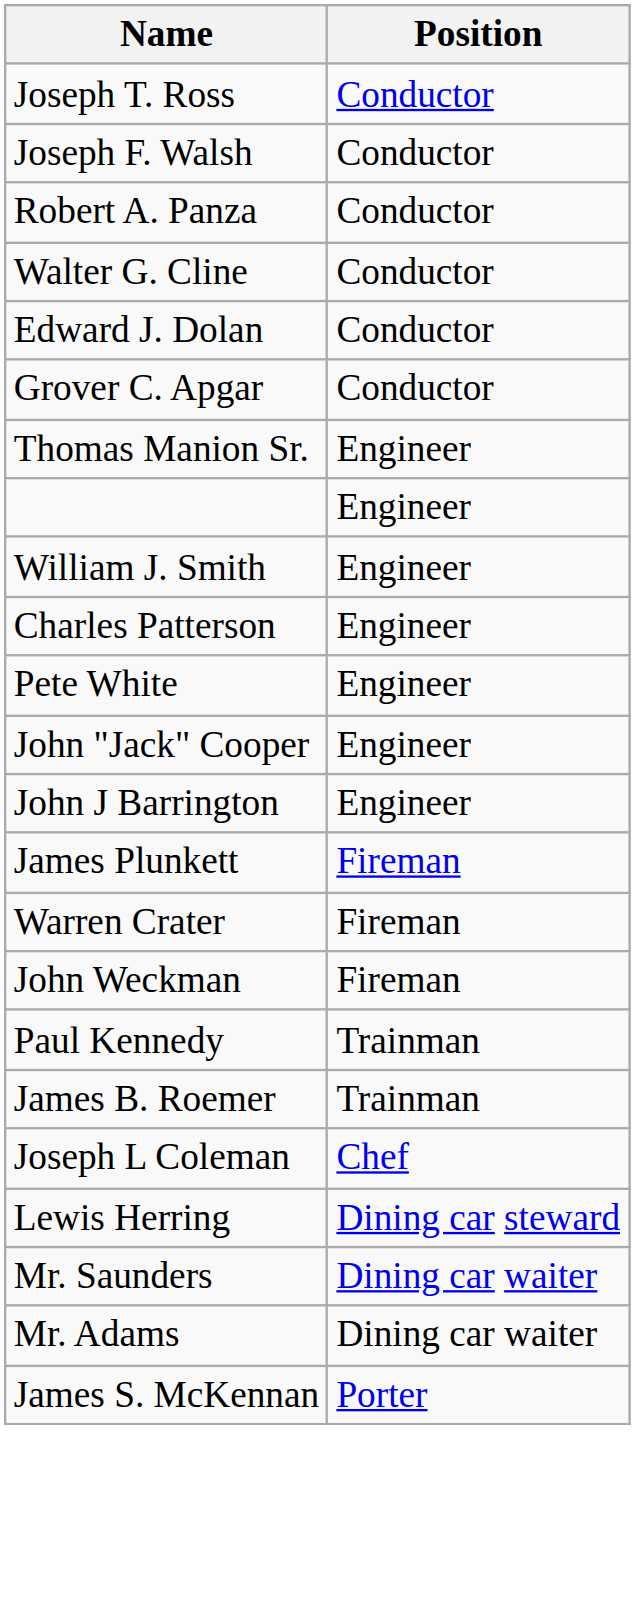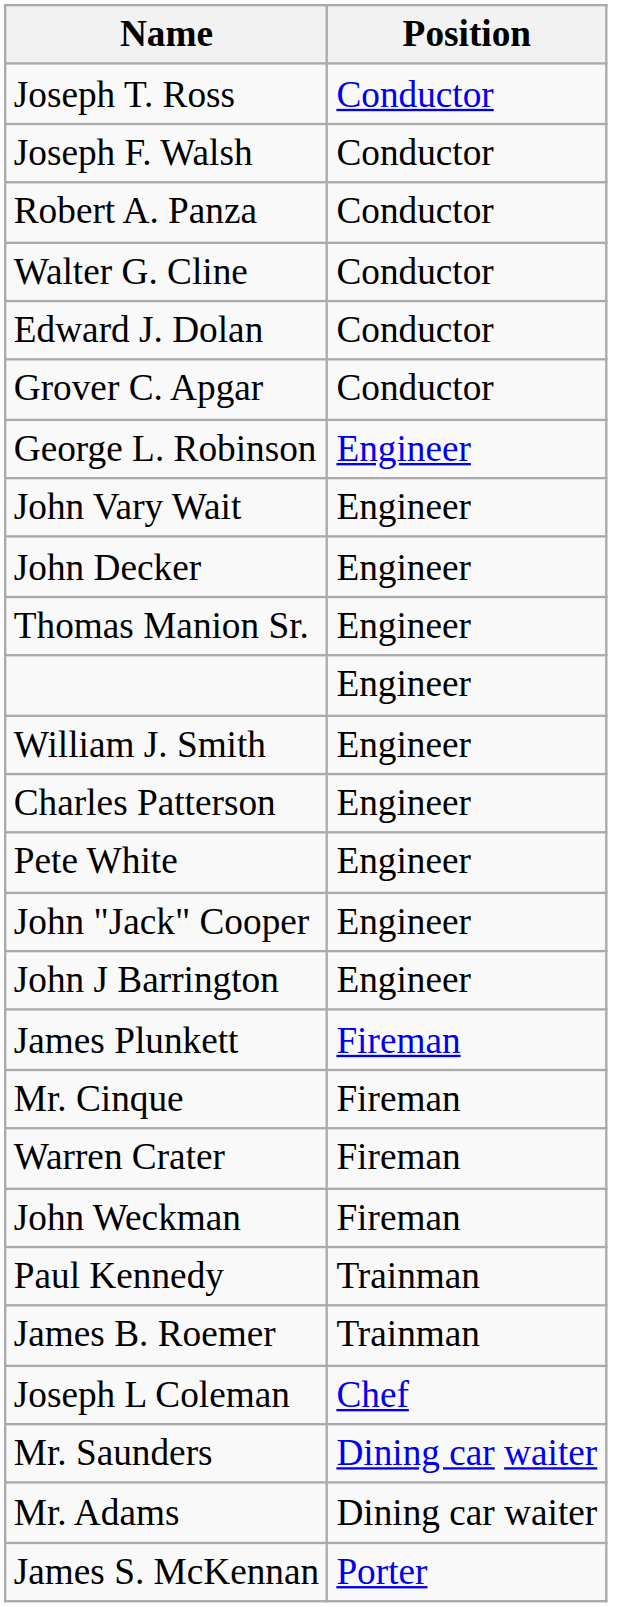 <table class="wikitable sortable">
 <tr>
 <th>Name</th>
 <th>Position</th>
 </tr>
 <tr>
 <td data-sort-value=Ross>Joseph T. Ross</td>
 <td><a href='#'>Conductor</a></td>
 </tr>
 <tr>
 <td data-sort-value=Walsh>Joseph F. Walsh</td>
 <td>Conductor</td>
 </tr>
 <tr>
 <td data-sort-value=Cline>Robert A. Panza</td>
 <td>Conductor</td>
 </tr>
 <tr>
 <td data-sort-value=Cline>Walter G. Cline</td>
 <td>Conductor</td>
 </tr>
 <tr>
 <td data-sort-value=Dolan>Edward J. Dolan</td>
 <td>Conductor</td>
 </tr>
 <tr>
 <td data-sort-value=Apgar>Grover C. Apgar</td>
 <td>Conductor</td>
+</tr>
+<tr>
+<td data-sort-value=Robinson>George L. Robinson</td>
+<td><a href='#'>Engineer</a></td>
+</tr>
+<tr>
+<td data-sort-value=Wait>John Vary Wait</td>
+<td>Engineer</td>
+</tr>
+<tr>
+<td data-sort-value=Decker>John Decker</td>
+<td>Engineer</td>
 </tr>
 <tr>
 <td data-sort-value=Thomas>Thomas Manion Sr.</td>
 <td>Engineer</td>
 </tr>
 <tr>
 <td data-sort-value=Feryling></td>
 <td>Engineer</td>
 </tr>
 <tr>
 <td data-sort-value=Smith>William J. Smith</td>
 <td>Engineer</td>
 </tr>
 <tr>
 <td data-sort-value=Patterson>Charles Patterson</td>
 <td>Engineer</td>
 </tr>
 <tr>
 <td data-sort-value=White>Pete White</td>
 <td>Engineer</td>
 </tr>
 <tr>
 <td data-sort-value=Cooper>John "Jack" Cooper</td>
 <td>Engineer</td>
 </tr>
 <tr>
 <td data-sort-value=Barrington>John J Barrington</td>
 <td>Engineer</td>
 </tr>
 <tr>
 <td data-sort-value=Plunkett>James Plunkett</td>
 <td><a href='#'>Fireman</a></td>
 </tr>
 <tr>
+<td data-sort-value=Cinque>Mr. Cinque</td>
+<td>Fireman</td>
+</tr>
+<tr>
 <td data-sort-value=Crater>Warren Crater</td>
 <td>Fireman</td>
 </tr>
 <tr>
 <td data-sort-value=Weckman>John Weckman</td>
 <td>Fireman</td>
 </tr>
 <tr>
 <td data-sort-value=Kennedy>Paul Kennedy</td>
 <td>Trainman</td>
 </tr>
 <tr>
 <td data-sort-value=Roemer>James B. Roemer</td>
 <td>Trainman</td>
 </tr>
 <tr>
 <td data-sort-value=Coleman>Joseph L Coleman</td>
 <td><a href='#'>Chef</a></td>
 </tr>
 <tr>
-<td data-sort-value=Herring>Lewis Herring</td>
-<td><a href='#'>Dining car</a> <a href='#'>steward</a></td>
-</tr>
-<tr>
 <td data-sort-value=Saunders>Mr. Saunders</td>
 <td><a href='#'>Dining car</a> <a href='#'>waiter</a></td>
 </tr>
 <tr>
 <td data-sort-value=Adams>Mr. Adams</td>
 <td>Dining car waiter</td>
 </tr>
 <tr>
 <td data-sort-value=McKennan>James S. McKennan</td>
 <td><a href='#'>Porter</a></td>
 </tr>
 </table>
